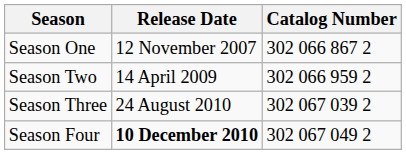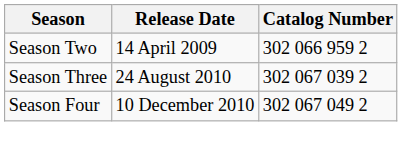 <table class="wikitable">
 <tr>
 <th>Season</th>
 <th>Release Date</th>
 <th>Catalog Number</th>
-</tr>
-<tr>
-<td>Season One</td>
-<td>12 November 2007</td>
-<td>302 066 867 2</td>
 </tr>
 <tr>
 <td>Season Two</td>
 <td>14 April 2009</td>
 <td>302 066 959 2</td>
 </tr>
 <tr>
 <td>Season Three</td>
 <td>24 August 2010</td>
 <td>302 067 039 2</td>
 </tr>
 <tr>
 <td>Season Four</td>
-<td><strong>10 December 2010</strong></td>
+<td>10 December 2010</td>
 <td>302 067 049 2</td>
 </tr>
 </table>
